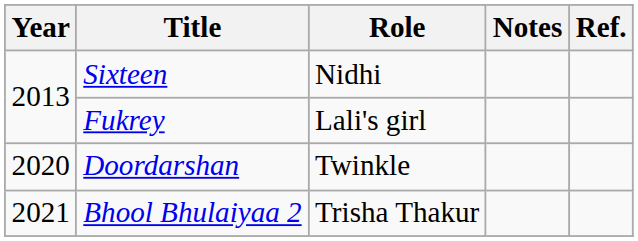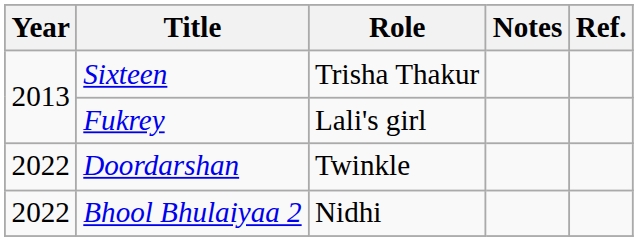 <table class="wikitable sortable">
 <tr>
 <th>Year</th>
 <th>Title</th>
 <th>Role</th>
 <th>Notes</th>
 <th>Ref.</th>
 </tr>
 <tr>
 <td rowspan="2">2013</td>
 <td><em><a href='#'>Sixteen</a></em></td>
-<td>Nidhi</td>
+<td>Trisha Thakur</td>
 <td></td>
 <td></td>
 </tr>
 <tr>
 <td><em><a href='#'>Fukrey</a></em></td>
 <td>Lali's girl</td>
 <td></td>
 <td></td>
 </tr>
 <tr>
-<td>2020</td>
+<td>2022</td>
 <td><em><a href='#'>Doordarshan</a></em></td>
 <td>Twinkle</td>
 <td></td>
 <td></td>
 </tr>
 <tr>
-<td>2021</td>
+<td>2022</td>
 <td><em><a href='#'>Bhool Bhulaiyaa 2</a></em></td>
-<td>Trisha Thakur</td>
+<td>Nidhi</td>
 <td></td>
 <td></td>
 </tr>
 </table>
